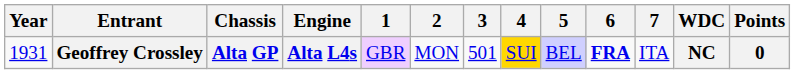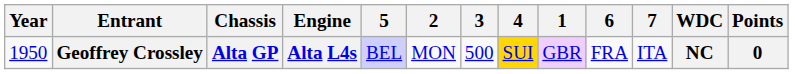 <table class="wikitable" style="text-align:center; font-size:90%">
 <tr>
 <th>Year</th>
 <th>Entrant</th>
 <th>Chassis</th>
 <th>Engine</th>
-<th>1</th>
+<th>5</th>
 <th>2</th>
 <th>3</th>
 <th>4</th>
-<th>5</th>
+<th>1</th>
 <th>6</th>
 <th>7</th>
 <th>WDC</th>
 <th>Points</th>
 </tr>
 <tr>
-<td><a href='#'>1931</a></td>
+<td><a href='#'>1950</a></td>
 <th>Geoffrey Crossley</th>
 <th><a href='#'>Alta</a> <a href='#'>GP</a></th>
 <th><a href='#'>Alta</a> <a href='#'>L4</a><a href='#'>s</a></th>
+<td style="background:#CFCFFF;"><a href='#'>BEL</a><br></td>
+<td><a href='#'>MON</a></td>
+<td><a href='#'>500</a></td>
+<td style="background: gold;"><a href='#'>SUI</a></td>
 <td style="background:#EFCFFF;"><a href='#'>GBR</a><br></td>
-<td><a href='#'>MON</a></td>
-<td><a href='#'>501</a></td>
-<td style="background: gold;"><a href='#'>SUI</a></td>
-<td style="background:#CFCFFF;"><a href='#'>BEL</a><br></td>
-<td><strong><a href='#'>FRA</a></strong></td>
+<td><a href='#'>FRA</a></td>
 <td><a href='#'>ITA</a></td>
 <th>NC</th>
 <th>0</th>
 </tr>
 </table>
